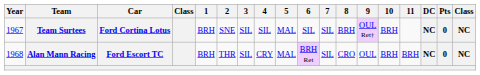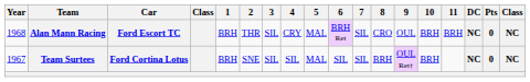 <table class="wikitable" style="text-align:center; font-size:85%">
 <tr>
 <th>Year</th>
 <th>Team</th>
 <th>Car</th>
 <th>Class</th>
 <th>1</th>
 <th>2</th>
 <th>3</th>
 <th>4</th>
 <th>5</th>
 <th>6</th>
 <th>7</th>
 <th>8</th>
 <th>9</th>
 <th>10</th>
 <th>11</th>
 <th>DC</th>
 <th>Pts</th>
 <th>Class</th>
 </tr>
 <tr>
+<td><a href='#'>1968</a></td>
+<th><a href='#'>Alan Mann Racing</a></th>
+<th><a href='#'>Ford Escort TC</a></th>
+<th><span></span></th>
+<td><a href='#'>BRH</a></td>
+<td><a href='#'>THR</a></td>
+<td><a href='#'>SIL</a></td>
+<td><a href='#'>CRY</a></td>
+<td><a href='#'>MAL</a></td>
+<td style="background:#EFCFFF;"><a href='#'>BRH</a><br><small>Ret</small></td>
+<td><a href='#'>SIL</a></td>
+<td><a href='#'>CRO</a></td>
+<td><a href='#'>OUL</a></td>
+<td><a href='#'>BRH</a></td>
+<td><a href='#'>BRH</a></td>
+<th>NC</th>
+<th>0</th>
+<th>NC</th>
+</tr>
+<tr>
 <td><a href='#'>1967</a></td>
 <th><a href='#'>Team Surtees</a></th>
 <th><a href='#'>Ford Cortina Lotus</a></th>
 <th><span></span></th>
 <td><a href='#'>BRH</a></td>
 <td><a href='#'>SNE</a></td>
 <td><a href='#'>SIL</a></td>
 <td><a href='#'>SIL</a></td>
 <td><a href='#'>MAL</a></td>
 <td><a href='#'>SIL</a></td>
 <td><a href='#'>SIL</a></td>
 <td><a href='#'>BRH</a></td>
 <td style="background:#EFCFFF;"><a href='#'>OUL</a><br><small>Ret†</small></td>
 <td><a href='#'>BRH</a></td>
 <td></td>
 <th>NC</th>
 <th>0</th>
 <th>NC</th>
 </tr>
 <tr>
-<td><a href='#'>1968</a></td>
-<th><a href='#'>Alan Mann Racing</a></th>
-<th><a href='#'>Ford Escort TC</a></th>
-<th><span></span></th>
-<td><a href='#'>BRH</a></td>
-<td><a href='#'>THR</a></td>
-<td><a href='#'>SIL</a></td>
-<td><a href='#'>CRY</a></td>
-<td><a href='#'>MAL</a></td>
-<td style="background:#EFCFFF;"><a href='#'>BRH</a><br><small>Ret</small></td>
-<td><a href='#'>SIL</a></td>
-<td><a href='#'>CRO</a></td>
-<td><a href='#'>OUL</a></td>
-<td><a href='#'>BRH</a></td>
-<td><a href='#'>BRH</a></td>
-<th>NC</th>
-<th>0</th>
-<th>NC</th>
-</tr>
-<tr>
 <th colspan="18"></th>
 </tr>
 </table>
